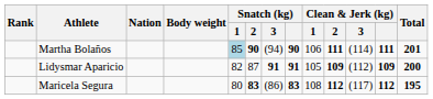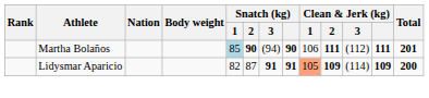 <table class="sortable wikitable" style="text-align:center">
 <tr>
 <th rowspan="2">Rank</th>
 <th rowspan="2">Athlete</th>
 <th rowspan="2">Nation</th>
 <th rowspan=2>Body weight</th>
 <th colspan=4>Snatch (kg)</th>
 <th colspan=4>Clean & Jerk (kg)</th>
 <th rowspan=2>Total</th>
 </tr>
 <tr>
 <th>1</th>
 <th>2</th>
 <th>3</th>
 <th></th>
 <th>1</th>
 <th>2</th>
 <th>3</th>
 <th></th>
 </tr>
 <tr>
 <td></td>
 <td align="left">Martha Bolaños</td>
 <td align="left"></td>
 <td></td>
 <td style="background: lightblue;">85</td>
 <td><strong>90</strong></td>
 <td>(94)</td>
 <td><strong>90</strong></td>
 <td>106</td>
 <td><strong>111</strong></td>
-<td>(114)</td>
+<td>(112)</td>
 <td><strong>111</strong></td>
 <td><strong>201</strong></td>
 </tr>
 <tr>
 <td></td>
 <td align="left">Lidysmar Aparicio</td>
 <td align="left"></td>
 <td></td>
 <td>82</td>
 <td>87</td>
 <td><strong>91</strong></td>
 <td><strong>91</strong></td>
-<td>105</td>
+<td style="background: lightsalmon;">105</td>
 <td><strong>109</strong></td>
-<td>(112)</td>
+<td>(114)</td>
 <td><strong>109</strong></td>
 <td><strong>200</strong></td>
 </tr>
-<tr>
-<td></td>
-<td align="left">Maricela Segura</td>
-<td align="left"></td>
-<td></td>
-<td>80</td>
-<td><strong>83</strong></td>
-<td>(86)</td>
-<td><strong>83</strong></td>
-<td>108</td>
-<td><strong>112</strong></td>
-<td>(117)</td>
-<td><strong>112</strong></td>
-<td><strong>195</strong></td>
-</tr>
 </table>
